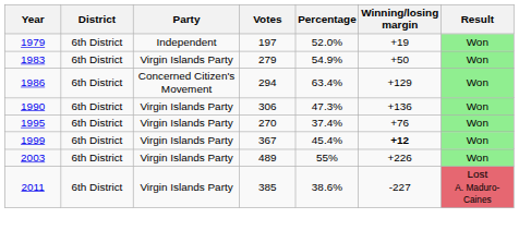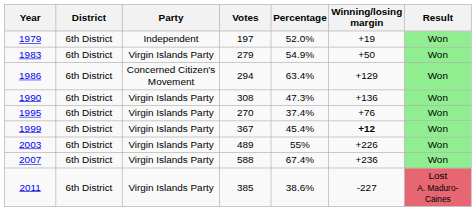 <table class="wikitable" style="margin: 1em auto 1em auto">
 <tr>
 <th align="center" width="75">Year</th>
 <th align="center" width="100">District</th>
 <th align="center" width="150">Party</th>
 <th align="center" width="75">Votes</th>
 <th align="center" width="75">Percentage</th>
 <th align="center" width="75">Winning/losing margin</th>
 <th align="center" width="100">Result</th>
 </tr>
 <tr>
 <td align="center"><a href='#'>1979</a></td>
 <td align="center">6th District</td>
 <td align="center">Independent</td>
 <td align="center">197</td>
 <td align="center">52.0%</td>
 <td align="center">+19</td>
 <td align="center" style="background: #90EE90;">Won</td>
 </tr>
 <tr>
 <td align="center"><a href='#'>1983</a></td>
 <td align="center">6th District</td>
 <td align="center">Virgin Islands Party</td>
 <td align="center">279</td>
 <td align="center">54.9%</td>
 <td align="center">+50</td>
 <td align="center" style="background: #90EE90;">Won</td>
 </tr>
 <tr>
 <td align="center"><a href='#'>1986</a></td>
 <td align="center">6th District</td>
 <td align="center">Concerned Citizen's Movement</td>
 <td align="center">294</td>
 <td align="center">63.4%</td>
 <td align="center">+129</td>
 <td align="center" style="background: #90EE90;">Won</td>
 </tr>
 <tr>
 <td align="center"><a href='#'>1990</a></td>
 <td align="center">6th District</td>
 <td align="center">Virgin Islands Party</td>
-<td align="center">306</td>
+<td align="center">308</td>
 <td align="center">47.3%</td>
 <td align="center">+136</td>
 <td align="center" style="background: #90EE90;">Won</td>
 </tr>
 <tr>
 <td align="center"><a href='#'>1995</a></td>
 <td align="center">6th District</td>
 <td align="center">Virgin Islands Party</td>
 <td align="center">270</td>
 <td align="center">37.4%</td>
 <td align="center">+76</td>
 <td align="center" style="background: #90EE90;">Won</td>
 </tr>
 <tr>
 <td align="center"><a href='#'>1999</a></td>
 <td align="center">6th District</td>
 <td align="center">Virgin Islands Party</td>
 <td align="center">367</td>
 <td align="center">45.4%</td>
 <td align="center"><strong>+12</strong></td>
 <td align="center" style="background: #90EE90;">Won</td>
 </tr>
 <tr>
 <td align="center"><a href='#'>2003</a></td>
 <td align="center">6th District</td>
 <td align="center">Virgin Islands Party</td>
 <td align="center">489</td>
 <td align="center">55%</td>
 <td align="center">+226</td>
 <td align="center" style="background: #90EE90;">Won</td>
 </tr>
 <tr>
+<td align="center"><a href='#'>2007</a></td>
+<td align="center">6th District</td>
+<td align="center">Virgin Islands Party</td>
+<td align="center">588</td>
+<td align="center">67.4%</td>
+<td align="center">+236</td>
+<td align="center" style="background: #90EE90;">Won</td>
+</tr>
+<tr>
 <td align="center"><a href='#'>2011</a></td>
 <td align="center">6th District</td>
 <td align="center">Virgin Islands Party</td>
 <td align="center">385</td>
 <td align="center">38.6%</td>
 <td align="center">-227</td>
 <td align="center" style="background: #E66771;">Lost<br><small>A. Maduro-Caines</small></td>
 </tr>
 </table>
